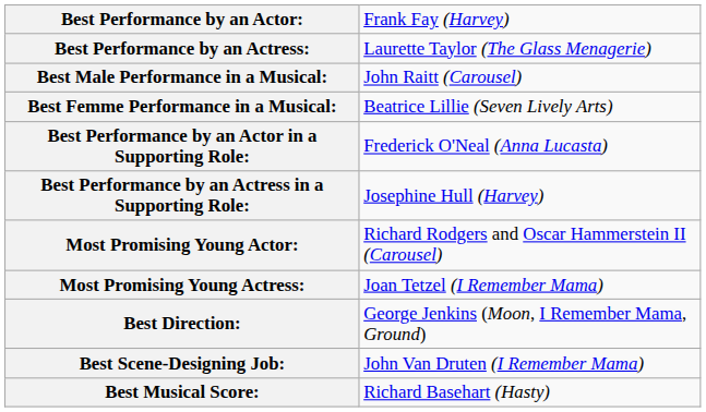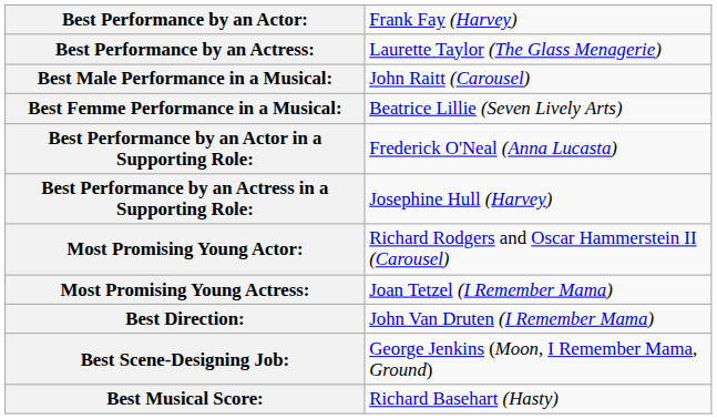 <table class="wikitable plainrowheaders">
 <tr>
 <th scope=row>Best Performance by an Actor:</th>
 <td><a href='#'>Frank Fay</a> <em>(<a href='#'>Harvey</a>)</em></td>
 </tr>
 <tr>
 <th scope=row>Best Performance by an Actress:</th>
 <td><a href='#'>Laurette Taylor</a> <em>(<a href='#'>The Glass Menagerie</a>)</em></td>
 </tr>
 <tr>
 <th scope=row>Best Male Performance in a Musical:</th>
 <td><a href='#'>John Raitt</a> <em>(<a href='#'>Carousel</a>)</em></td>
 </tr>
 <tr>
 <th scope=row>Best Femme Performance in a Musical:</th>
 <td><a href='#'>Beatrice Lillie</a> <em>(Seven Lively Arts)</em></td>
 </tr>
 <tr>
 <th scope=row>Best Performance by an Actor in a Supporting Role:</th>
 <td><a href='#'>Frederick O'Neal</a> <em>(<a href='#'>Anna Lucasta</a>)</em></td>
 </tr>
 <tr>
 <th scope=row>Best Performance by an Actress in a Supporting Role:</th>
 <td><a href='#'>Josephine Hull</a> <em>(<a href='#'>Harvey</a>)</em></td>
 </tr>
 <tr>
 <th scope=row>Most Promising Young Actor:</th>
 <td><a href='#'>Richard Rodgers</a> and <a href='#'>Oscar Hammerstein II</a> <em>(<a href='#'>Carousel</a>)</em></td>
 </tr>
 <tr>
 <th scope=row>Most Promising Young Actress:</th>
 <td><a href='#'>Joan Tetzel</a> <em>(<a href='#'>I Remember Mama</a>)</em></td>
 </tr>
 <tr>
 <th scope=row>Best Direction:</th>
-<td><a href='#'>George Jenkins</a> (<em>Moon</em>, <a href='#'>I Remember Mama</a>, <em>Ground</em>)</td>
+<td><a href='#'>John Van Druten</a> <em>(<a href='#'>I Remember Mama</a>)</em></td>
 </tr>
 <tr>
 <th scope=row>Best Scene-Designing Job:</th>
-<td><a href='#'>John Van Druten</a> <em>(<a href='#'>I Remember Mama</a>)</em></td>
+<td><a href='#'>George Jenkins</a> (<em>Moon</em>, <a href='#'>I Remember Mama</a>, <em>Ground</em>)</td>
 </tr>
 <tr>
 <th scope=row>Best Musical Score:</th>
 <td><a href='#'>Richard Basehart</a> <em>(Hasty)</em></td>
 </tr>
 </table>
